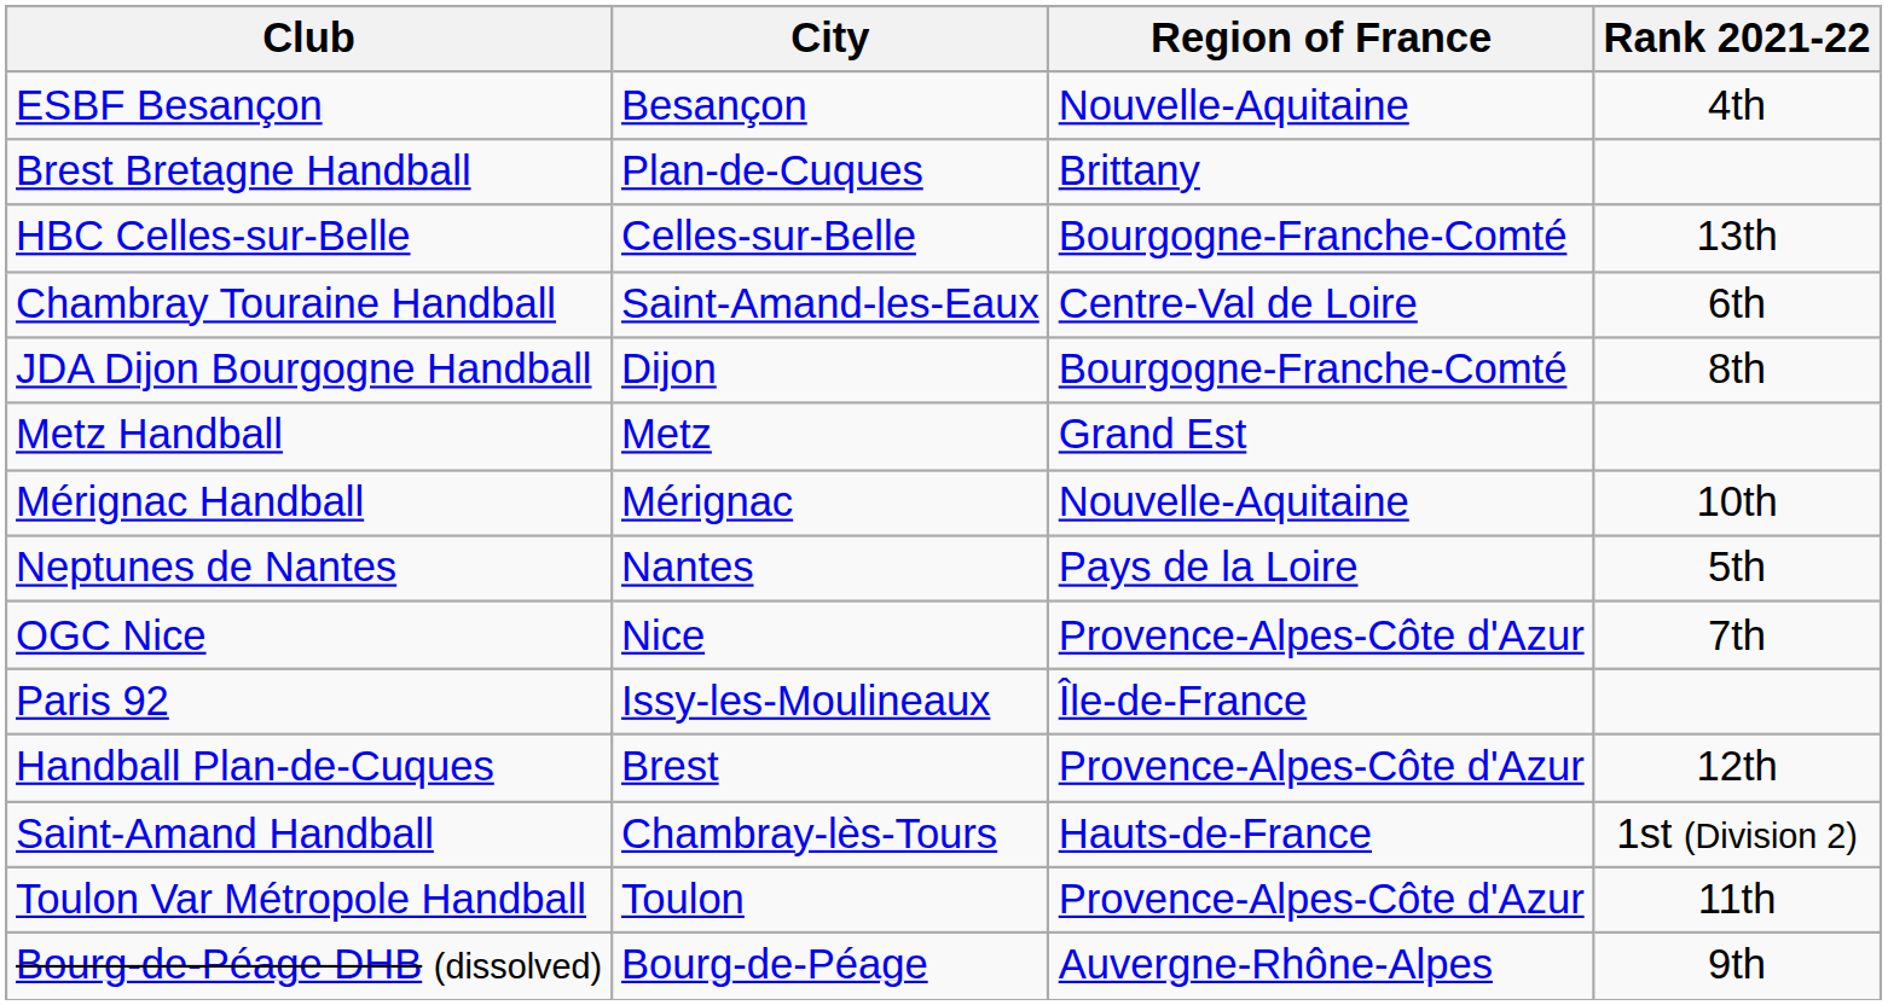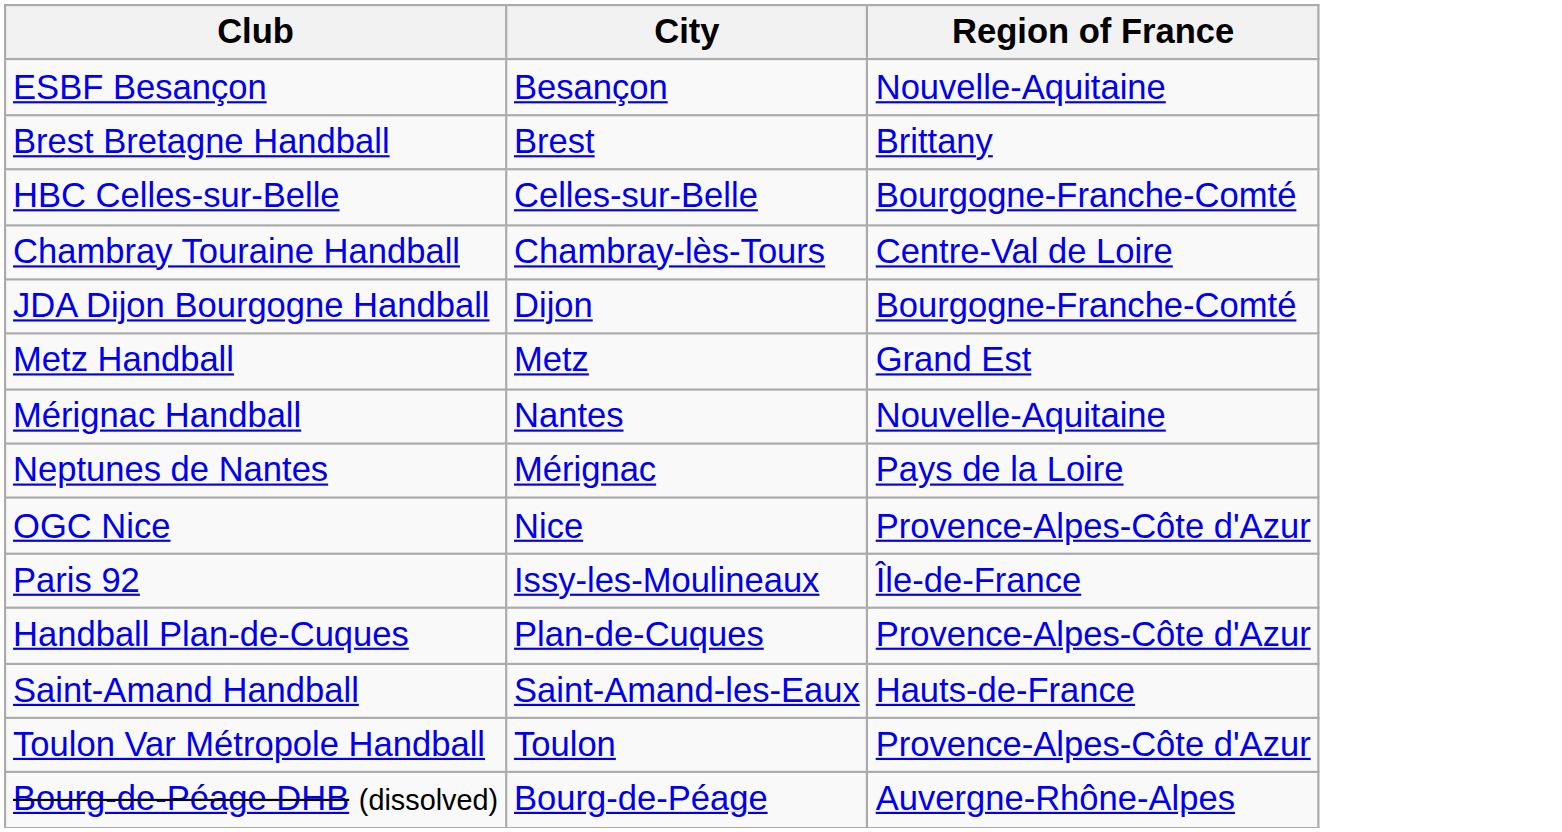 <table class="wikitable sortable">
 <tr>
 <th>Club</th>
 <th>City</th>
 <th>Region of France</th>
-<th>Rank 2021-22</th>
 </tr>
 <tr>
 <td><a href='#'>ESBF Besançon</a></td>
 <td><a href='#'>Besançon</a></td>
 <td><a href='#'>Nouvelle-Aquitaine</a></td>
-<td align="center">4th</td>
 </tr>
 <tr>
 <td><a href='#'>Brest Bretagne Handball</a></td>
-<td><a href='#'>Plan-de-Cuques</a></td>
+<td><a href='#'>Brest</a></td>
 <td><a href='#'>Brittany</a></td>
-<td align="center"></td>
 </tr>
 <tr>
 <td><a href='#'>HBC Celles-sur-Belle</a></td>
 <td><a href='#'>Celles-sur-Belle</a></td>
 <td><a href='#'>Bourgogne-Franche-Comté</a></td>
-<td align="center">13th</td>
 </tr>
 <tr>
 <td><a href='#'>Chambray Touraine Handball</a></td>
-<td><a href='#'>Saint-Amand-les-Eaux</a></td>
+<td><a href='#'>Chambray-lès-Tours</a></td>
 <td><a href='#'>Centre-Val de Loire</a></td>
-<td align="center">6th</td>
 </tr>
 <tr>
 <td><a href='#'>JDA Dijon Bourgogne Handball</a></td>
 <td><a href='#'>Dijon</a></td>
 <td><a href='#'>Bourgogne-Franche-Comté</a></td>
-<td align="center">8th</td>
 </tr>
 <tr>
 <td><a href='#'>Metz Handball</a></td>
 <td><a href='#'>Metz</a></td>
 <td><a href='#'>Grand Est</a></td>
-<td align="center"></td>
 </tr>
 <tr>
 <td><a href='#'>Mérignac Handball</a></td>
-<td><a href='#'>Mérignac</a></td>
+<td><a href='#'>Nantes</a></td>
 <td><a href='#'>Nouvelle-Aquitaine</a></td>
-<td align="center">10th</td>
 </tr>
 <tr>
 <td><a href='#'>Neptunes de Nantes</a></td>
-<td><a href='#'>Nantes</a></td>
+<td><a href='#'>Mérignac</a></td>
 <td><a href='#'>Pays de la Loire</a></td>
-<td align="center">5th</td>
 </tr>
 <tr>
 <td><a href='#'>OGC Nice</a></td>
 <td><a href='#'>Nice</a></td>
 <td><a href='#'>Provence-Alpes-Côte d'Azur</a></td>
-<td align="center">7th</td>
 </tr>
 <tr>
 <td><a href='#'>Paris 92</a></td>
 <td><a href='#'>Issy-les-Moulineaux</a></td>
 <td><a href='#'>Île-de-France</a></td>
-<td align="center"></td>
 </tr>
 <tr>
 <td><a href='#'>Handball Plan-de-Cuques</a></td>
-<td><a href='#'>Brest</a></td>
+<td><a href='#'>Plan-de-Cuques</a></td>
 <td><a href='#'>Provence-Alpes-Côte d'Azur</a></td>
-<td align="center">12th</td>
 </tr>
 <tr>
 <td><a href='#'>Saint-Amand Handball</a></td>
-<td><a href='#'>Chambray-lès-Tours</a></td>
+<td><a href='#'>Saint-Amand-les-Eaux</a></td>
 <td><a href='#'>Hauts-de-France</a></td>
-<td align="center"> 1st  <small>(Division 2)</small></td>
 </tr>
 <tr>
 <td><a href='#'>Toulon Var Métropole Handball</a></td>
 <td><a href='#'>Toulon</a></td>
 <td><a href='#'>Provence-Alpes-Côte d'Azur</a></td>
-<td align="center">11th</td>
 </tr>
 <tr>
 <td><s><a href='#'>Bourg-de-Péage DHB</a></s> <small>(dissolved)</small></td>
 <td><a href='#'>Bourg-de-Péage</a></td>
 <td><a href='#'>Auvergne-Rhône-Alpes</a></td>
-<td align="center">9th</td>
 </tr>
 </table>
